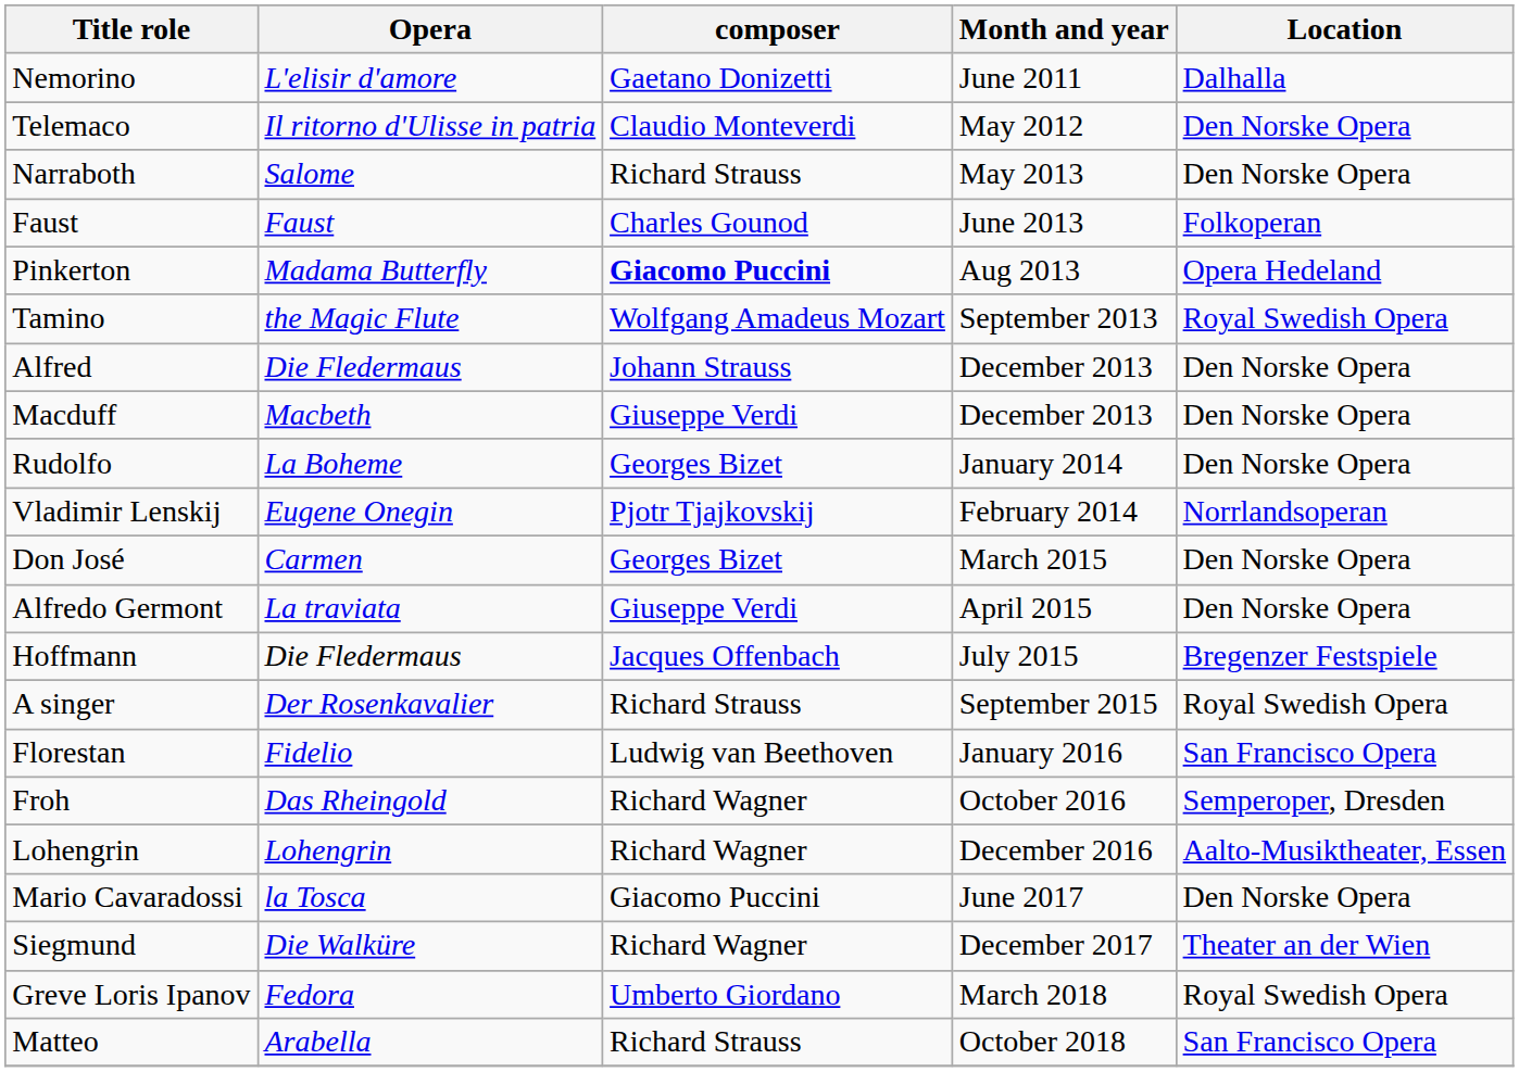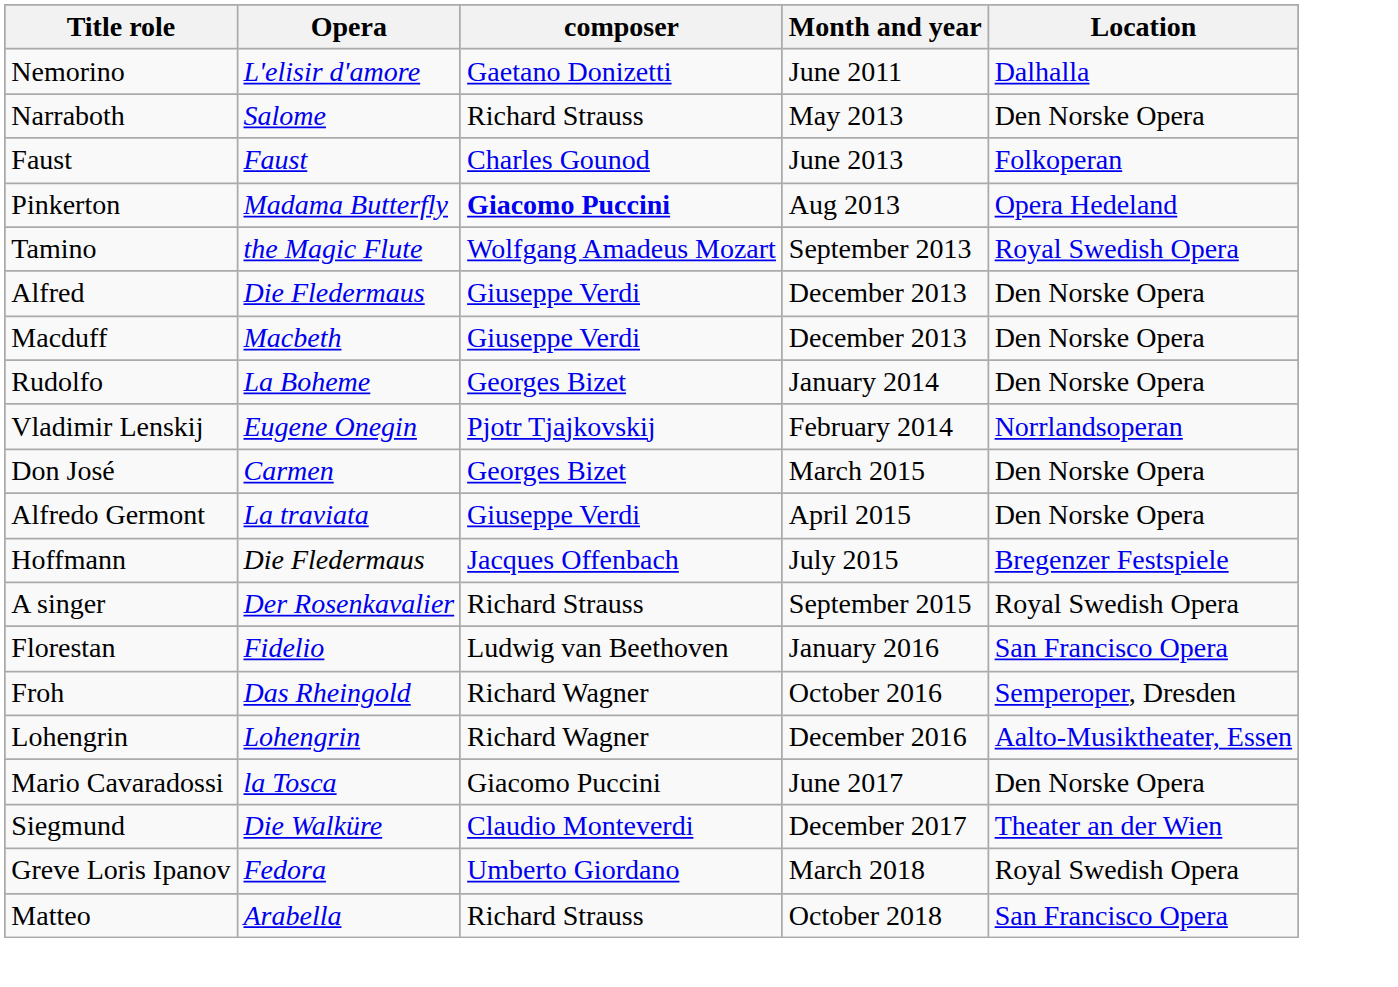 <table class="wikitable">
 <tr>
 <th>Title role</th>
 <th>Opera</th>
 <th>composer</th>
 <th>Month and year</th>
 <th>Location</th>
 </tr>
 <tr>
 <td>Nemorino</td>
 <td><em><a href='#'>L'elisir d'amore</a></em></td>
 <td><a href='#'>Gaetano Donizetti</a></td>
 <td>June 2011</td>
 <td><a href='#'>Dalhalla</a></td>
-</tr>
-<tr>
-<td>Telemaco</td>
-<td><em><a href='#'>Il ritorno d'Ulisse in patria</a></em></td>
-<td><a href='#'>Claudio Monteverdi</a></td>
-<td>May 2012</td>
-<td><a href='#'>Den Norske Opera</a></td>
 </tr>
 <tr>
 <td>Narraboth</td>
 <td><em><a href='#'>Salome</a></em></td>
 <td>Richard Strauss</td>
 <td>May 2013</td>
 <td>Den Norske Opera</td>
 </tr>
 <tr>
 <td>Faust</td>
 <td><em><a href='#'>Faust</a></em></td>
 <td><a href='#'>Charles Gounod</a></td>
 <td>June 2013</td>
 <td><a href='#'>Folkoperan</a></td>
 </tr>
 <tr>
 <td>Pinkerton</td>
 <td><em><a href='#'>Madama Butterfly</a></em></td>
 <td><strong><a href='#'>Giacomo Puccini</a></strong></td>
 <td>Aug 2013</td>
 <td><a href='#'>Opera Hedeland</a></td>
 </tr>
 <tr>
 <td>Tamino</td>
 <td><em><a href='#'>the Magic Flute</a></em></td>
 <td><a href='#'>Wolfgang Amadeus Mozart</a></td>
 <td>September 2013</td>
 <td><a href='#'>Royal Swedish Opera</a></td>
 </tr>
 <tr>
 <td>Alfred</td>
 <td><em><a href='#'>Die Fledermaus</a></em></td>
-<td><a href='#'>Johann Strauss</a></td>
+<td><a href='#'>Giuseppe Verdi</a></td>
 <td>December 2013</td>
 <td>Den Norske Opera</td>
 </tr>
 <tr>
 <td>Macduff</td>
 <td><em><a href='#'>Macbeth</a></em></td>
 <td><a href='#'>Giuseppe Verdi</a></td>
 <td>December 2013</td>
 <td>Den Norske Opera</td>
 </tr>
 <tr>
 <td>Rudolfo</td>
 <td><em><a href='#'>La Boheme</a></em></td>
 <td><a href='#'>Georges Bizet</a></td>
 <td>January 2014</td>
 <td>Den Norske Opera</td>
 </tr>
 <tr>
 <td>Vladimir Lenskij</td>
 <td><em><a href='#'>Eugene Onegin</a></em></td>
 <td><a href='#'>Pjotr Tjajkovskij</a></td>
 <td>February 2014</td>
 <td><a href='#'>Norrlandsoperan</a></td>
 </tr>
 <tr>
 <td>Don José</td>
 <td><em><a href='#'>Carmen</a></em></td>
 <td><a href='#'>Georges Bizet</a></td>
 <td>March 2015</td>
 <td>Den Norske Opera</td>
 </tr>
 <tr>
 <td>Alfredo Germont</td>
 <td><em><a href='#'>La traviata</a></em></td>
 <td><a href='#'>Giuseppe Verdi</a></td>
 <td>April 2015</td>
 <td>Den Norske Opera</td>
 </tr>
 <tr>
 <td>Hoffmann</td>
 <td><em>Die Fledermaus</em></td>
 <td><a href='#'>Jacques Offenbach</a></td>
 <td>July 2015</td>
 <td><a href='#'>Bregenzer Festspiele</a></td>
 </tr>
 <tr>
 <td>A singer</td>
 <td><em><a href='#'>Der Rosenkavalier</a></em></td>
 <td>Richard Strauss</td>
 <td>September 2015</td>
 <td>Royal Swedish Opera</td>
 </tr>
 <tr>
 <td>Florestan</td>
 <td><em><a href='#'>Fidelio</a></em></td>
 <td>Ludwig van Beethoven</td>
 <td>January 2016</td>
 <td><a href='#'>San Francisco Opera</a></td>
 </tr>
 <tr>
 <td>Froh</td>
 <td><em><a href='#'>Das Rheingold</a></em></td>
 <td>Richard Wagner</td>
 <td>October 2016</td>
 <td><a href='#'>Semperoper</a>, Dresden</td>
 </tr>
 <tr>
 <td>Lohengrin</td>
 <td><em><a href='#'>Lohengrin</a></em></td>
 <td>Richard Wagner</td>
 <td>December 2016</td>
 <td><a href='#'>Aalto-Musiktheater, Essen</a></td>
 </tr>
 <tr>
 <td>Mario Cavaradossi</td>
 <td><em><a href='#'>la Tosca</a></em></td>
 <td>Giacomo Puccini</td>
 <td>June 2017</td>
 <td>Den Norske Opera</td>
 </tr>
 <tr>
 <td>Siegmund</td>
 <td><em><a href='#'>Die Walküre</a></em></td>
-<td>Richard Wagner</td>
+<td><a href='#'>Claudio Monteverdi</a></td>
 <td>December 2017</td>
 <td><a href='#'>Theater an der Wien</a></td>
 </tr>
 <tr>
 <td>Greve Loris Ipanov</td>
 <td><em><a href='#'>Fedora</a></em></td>
 <td><a href='#'>Umberto Giordano</a></td>
 <td>March 2018</td>
 <td>Royal Swedish Opera</td>
 </tr>
 <tr>
 <td>Matteo</td>
 <td><em><a href='#'>Arabella</a></em></td>
 <td>Richard Strauss</td>
 <td>October 2018</td>
 <td><a href='#'>San Francisco Opera</a></td>
 </tr>
 <tr>
 </tr>
 </table>
